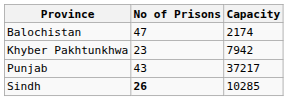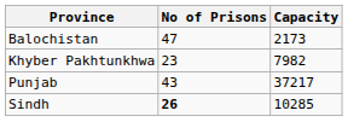 <table class="wikitable">
 <tr>
 <th>Province</th>
 <th>No of Prisons</th>
 <th>Capacity</th>
 </tr>
 <tr>
 <td>Balochistan</td>
 <td>47</td>
-<td>2174</td>
+<td>2173</td>
 </tr>
 <tr>
 <td>Khyber Pakhtunkhwa</td>
 <td>23</td>
-<td>7942</td>
+<td>7982</td>
 </tr>
 <tr>
 <td>Punjab</td>
 <td>43</td>
 <td>37217</td>
 </tr>
 <tr>
 <td>Sindh</td>
 <td><strong>26</strong></td>
 <td>10285</td>
 </tr>
 </table>
